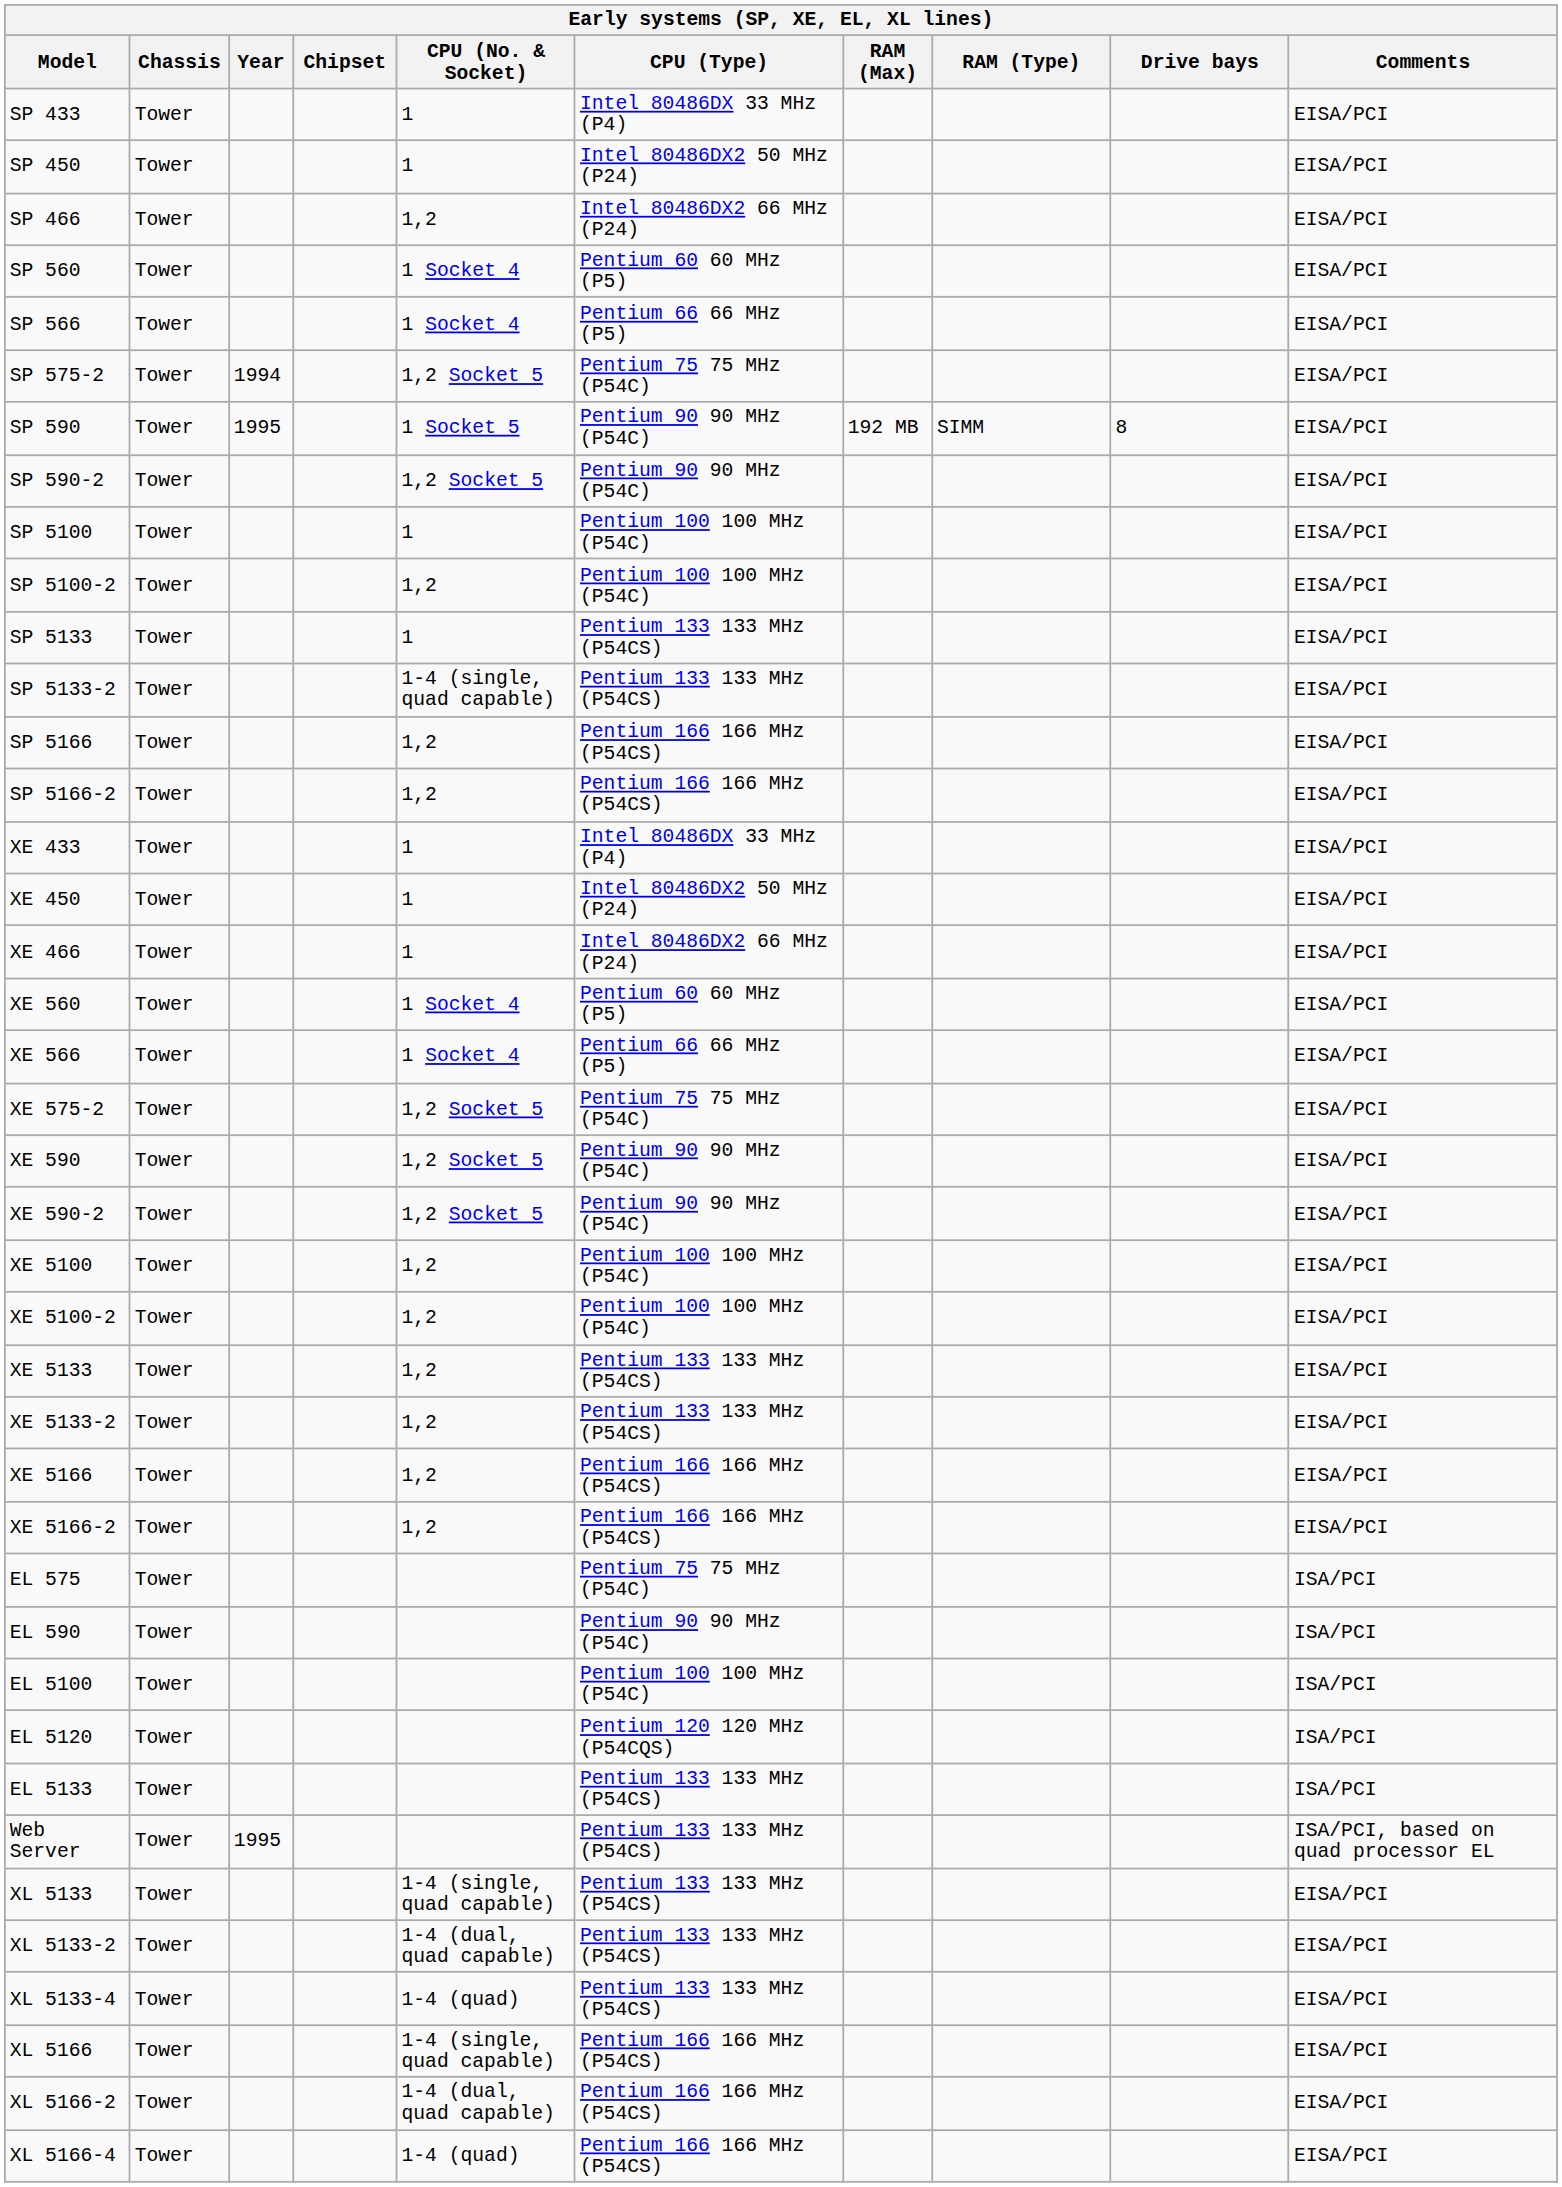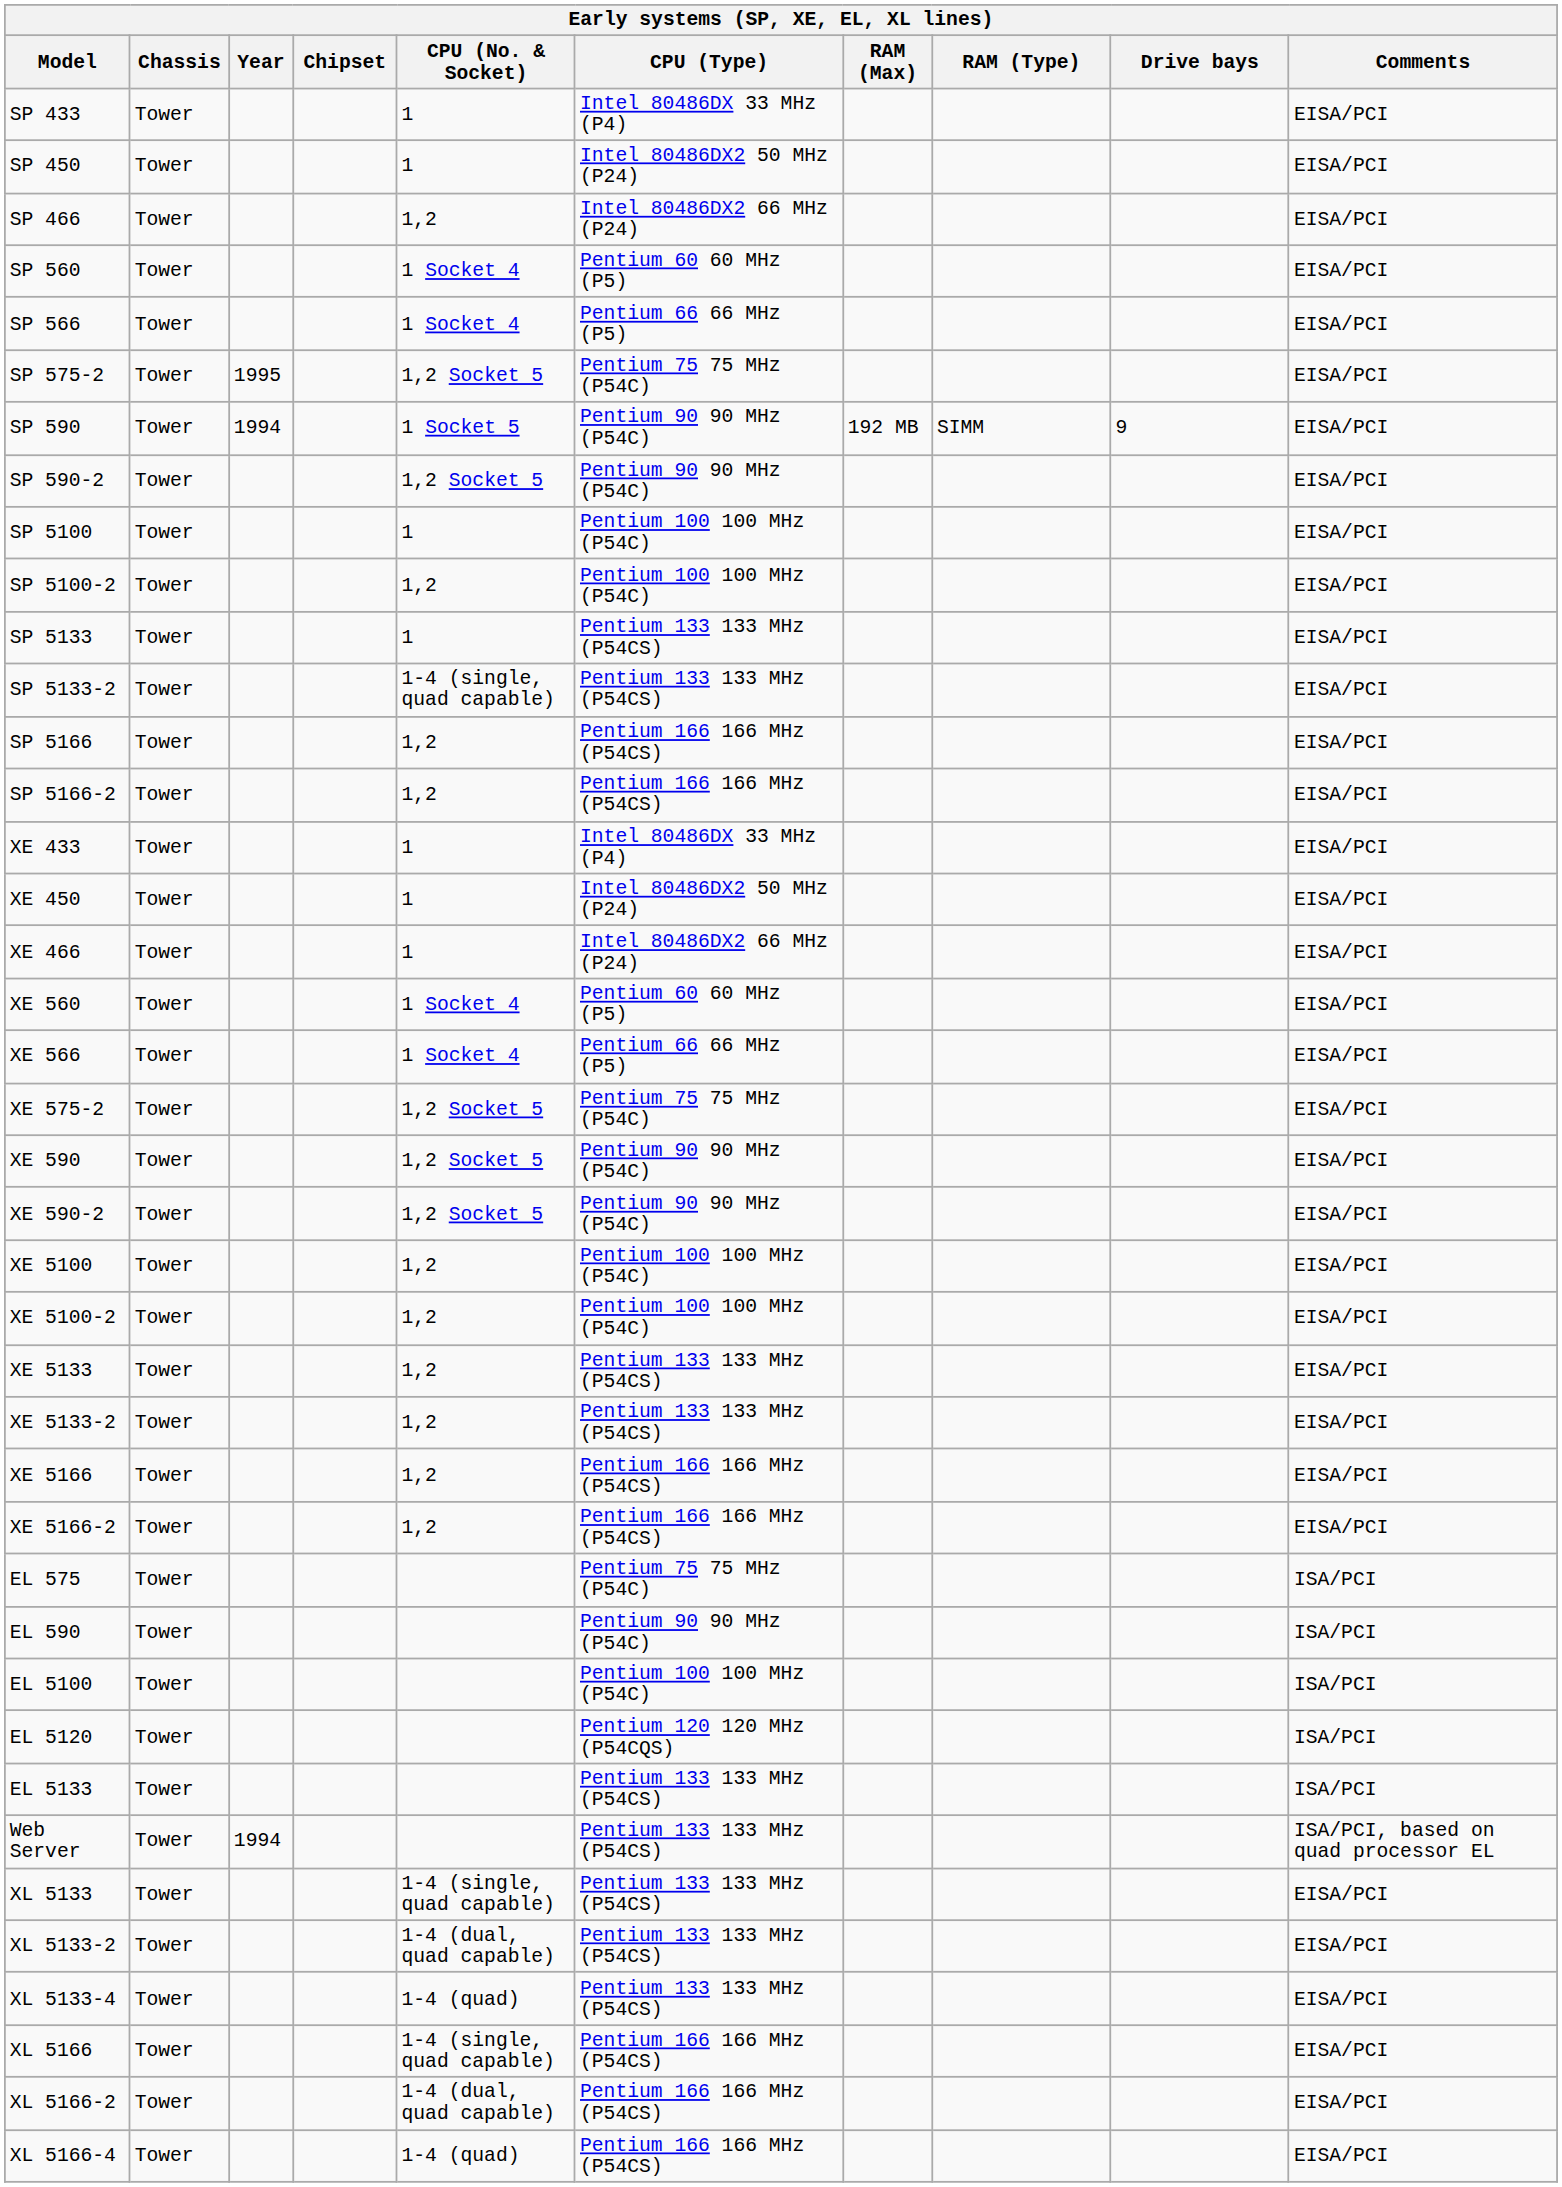 <table class="wikitable mw-collapsible mw-collapsed" style="clear:both; font-size: 85%;"  style="min-width: 60%;">
 <tr>
 <th colspan="10">Early systems (SP, XE, EL, XL lines)</th>
 </tr>
 <tr>
 <th width="7%">Model</th>
 <th width="3%">Chassis</th>
 <th width="3%">Year</th>
 <th width="5%">Chipset</th>
 <th width="10%">CPU (No. & Socket)</th>
 <th width="15%">CPU (Type)</th>
 <th width="5%">RAM (Max)</th>
 <th width="10%">RAM (Type)</th>
 <th width="10%">Drive bays</th>
 <th width="15%">Comments</th>
 </tr>
 <tr>
 <td>SP 433</td>
 <td>Tower</td>
 <td></td>
 <td></td>
 <td>1</td>
 <td><a href='#'>Intel 80486DX</a> 33 MHz (P4)</td>
 <td></td>
 <td></td>
 <td></td>
 <td>EISA/PCI</td>
 </tr>
 <tr>
 <td>SP 450</td>
 <td>Tower</td>
 <td></td>
 <td></td>
 <td>1</td>
 <td><a href='#'>Intel 80486DX2</a> 50 MHz (P24)</td>
 <td></td>
 <td></td>
 <td></td>
 <td>EISA/PCI</td>
 </tr>
 <tr>
 <td>SP 466</td>
 <td>Tower</td>
 <td></td>
 <td></td>
 <td>1,2</td>
 <td><a href='#'>Intel 80486DX2</a> 66 MHz (P24)</td>
 <td></td>
 <td></td>
 <td></td>
 <td>EISA/PCI</td>
 </tr>
 <tr>
 <td>SP 560</td>
 <td>Tower</td>
 <td></td>
 <td></td>
 <td>1 <a href='#'>Socket 4</a></td>
 <td><a href='#'>Pentium 60</a> 60 MHz (P5)</td>
 <td></td>
 <td></td>
 <td></td>
 <td>EISA/PCI</td>
 </tr>
 <tr>
 <td>SP 566</td>
 <td>Tower</td>
 <td></td>
 <td></td>
 <td>1 <a href='#'>Socket 4</a></td>
 <td><a href='#'>Pentium 66</a> 66 MHz (P5)</td>
 <td></td>
 <td></td>
 <td></td>
 <td>EISA/PCI</td>
 </tr>
 <tr>
 <td>SP 575-2</td>
 <td>Tower</td>
-<td>1994</td>
+<td>1995</td>
 <td></td>
 <td>1,2 <a href='#'>Socket 5</a></td>
 <td><a href='#'>Pentium 75</a> 75 MHz (P54C)</td>
 <td></td>
 <td></td>
 <td></td>
 <td>EISA/PCI</td>
 </tr>
 <tr>
 <td>SP 590</td>
 <td>Tower</td>
-<td>1995</td>
+<td>1994</td>
 <td></td>
 <td>1 <a href='#'>Socket 5</a></td>
 <td><a href='#'>Pentium 90</a> 90 MHz (P54C)</td>
 <td>192 MB</td>
 <td>SIMM</td>
-<td>8</td>
+<td>9</td>
 <td>EISA/PCI</td>
 </tr>
 <tr>
 <td>SP 590-2</td>
 <td>Tower</td>
 <td></td>
 <td></td>
 <td>1,2 <a href='#'>Socket 5</a></td>
 <td><a href='#'>Pentium 90</a> 90 MHz (P54C)</td>
 <td></td>
 <td></td>
 <td></td>
 <td>EISA/PCI</td>
 </tr>
 <tr>
 <td>SP 5100</td>
 <td>Tower</td>
 <td></td>
 <td></td>
 <td>1</td>
 <td><a href='#'>Pentium 100</a> 100 MHz (P54C)</td>
 <td></td>
 <td></td>
 <td></td>
 <td>EISA/PCI</td>
 </tr>
 <tr>
 <td>SP 5100-2</td>
 <td>Tower</td>
 <td></td>
 <td></td>
 <td>1,2</td>
 <td><a href='#'>Pentium 100</a> 100 MHz (P54C)</td>
 <td></td>
 <td></td>
 <td></td>
 <td>EISA/PCI</td>
 </tr>
 <tr>
 <td>SP 5133</td>
 <td>Tower</td>
 <td></td>
 <td></td>
 <td>1</td>
 <td><a href='#'>Pentium 133</a> 133 MHz (P54CS)</td>
 <td></td>
 <td></td>
 <td></td>
 <td>EISA/PCI</td>
 </tr>
 <tr>
 <td>SP 5133-2</td>
 <td>Tower</td>
 <td></td>
 <td></td>
 <td>1-4 (single, quad capable)</td>
 <td><a href='#'>Pentium 133</a> 133 MHz (P54CS)</td>
 <td></td>
 <td></td>
 <td></td>
 <td>EISA/PCI</td>
 </tr>
 <tr>
 <td>SP 5166</td>
 <td>Tower</td>
 <td></td>
 <td></td>
 <td>1,2</td>
 <td><a href='#'>Pentium 166</a> 166 MHz (P54CS)</td>
 <td></td>
 <td></td>
 <td></td>
 <td>EISA/PCI</td>
 </tr>
 <tr>
 <td>SP 5166-2</td>
 <td>Tower</td>
 <td></td>
 <td></td>
 <td>1,2</td>
 <td><a href='#'>Pentium 166</a> 166 MHz (P54CS)</td>
 <td></td>
 <td></td>
 <td></td>
 <td>EISA/PCI</td>
 </tr>
 <tr>
 <td>XE 433</td>
 <td>Tower</td>
 <td></td>
 <td></td>
 <td>1</td>
 <td><a href='#'>Intel 80486DX</a> 33 MHz (P4)</td>
 <td></td>
 <td></td>
 <td></td>
 <td>EISA/PCI</td>
 </tr>
 <tr>
 <td>XE 450</td>
 <td>Tower</td>
 <td></td>
 <td></td>
 <td>1</td>
 <td><a href='#'>Intel 80486DX2</a> 50 MHz (P24)</td>
 <td></td>
 <td></td>
 <td></td>
 <td>EISA/PCI</td>
 </tr>
 <tr>
 <td>XE 466</td>
 <td>Tower</td>
 <td></td>
 <td></td>
 <td>1</td>
 <td><a href='#'>Intel 80486DX2</a> 66 MHz (P24)</td>
 <td></td>
 <td></td>
 <td></td>
 <td>EISA/PCI</td>
 </tr>
 <tr>
 <td>XE 560</td>
 <td>Tower</td>
 <td></td>
 <td></td>
 <td>1 <a href='#'>Socket 4</a></td>
 <td><a href='#'>Pentium 60</a> 60 MHz (P5)</td>
 <td></td>
 <td></td>
 <td></td>
 <td>EISA/PCI</td>
 </tr>
 <tr>
 <td>XE 566</td>
 <td>Tower</td>
 <td></td>
 <td></td>
 <td>1 <a href='#'>Socket 4</a></td>
 <td><a href='#'>Pentium 66</a> 66 MHz (P5)</td>
 <td></td>
 <td></td>
 <td></td>
 <td>EISA/PCI</td>
 </tr>
 <tr>
 <td>XE 575-2</td>
 <td>Tower</td>
 <td></td>
 <td></td>
 <td>1,2 <a href='#'>Socket 5</a></td>
 <td><a href='#'>Pentium 75</a> 75 MHz (P54C)</td>
 <td></td>
 <td></td>
 <td></td>
 <td>EISA/PCI</td>
 </tr>
 <tr>
 <td>XE 590</td>
 <td>Tower</td>
 <td></td>
 <td></td>
 <td>1,2 <a href='#'>Socket 5</a></td>
 <td><a href='#'>Pentium 90</a> 90 MHz (P54C)</td>
 <td></td>
 <td></td>
 <td></td>
 <td>EISA/PCI</td>
 </tr>
 <tr>
 <td>XE 590-2</td>
 <td>Tower</td>
 <td></td>
 <td></td>
 <td>1,2 <a href='#'>Socket 5</a></td>
 <td><a href='#'>Pentium 90</a> 90 MHz (P54C)</td>
 <td></td>
 <td></td>
 <td></td>
 <td>EISA/PCI</td>
 </tr>
 <tr>
 <td>XE 5100</td>
 <td>Tower</td>
 <td></td>
 <td></td>
 <td>1,2</td>
 <td><a href='#'>Pentium 100</a> 100 MHz (P54C)</td>
 <td></td>
 <td></td>
 <td></td>
 <td>EISA/PCI</td>
 </tr>
 <tr>
 <td>XE 5100-2</td>
 <td>Tower</td>
 <td></td>
 <td></td>
 <td>1,2</td>
 <td><a href='#'>Pentium 100</a> 100 MHz (P54C)</td>
 <td></td>
 <td></td>
 <td></td>
 <td>EISA/PCI</td>
 </tr>
 <tr>
 <td>XE 5133</td>
 <td>Tower</td>
 <td></td>
 <td></td>
 <td>1,2</td>
 <td><a href='#'>Pentium 133</a> 133 MHz (P54CS)</td>
 <td></td>
 <td></td>
 <td></td>
 <td>EISA/PCI</td>
 </tr>
 <tr>
 <td>XE 5133-2</td>
 <td>Tower</td>
 <td></td>
 <td></td>
 <td>1,2</td>
 <td><a href='#'>Pentium 133</a> 133 MHz (P54CS)</td>
 <td></td>
 <td></td>
 <td></td>
 <td>EISA/PCI</td>
 </tr>
 <tr>
 <td>XE 5166</td>
 <td>Tower</td>
 <td></td>
 <td></td>
 <td>1,2</td>
 <td><a href='#'>Pentium 166</a> 166 MHz (P54CS)</td>
 <td></td>
 <td></td>
 <td></td>
 <td>EISA/PCI</td>
 </tr>
 <tr>
 <td>XE 5166-2</td>
 <td>Tower</td>
 <td></td>
 <td></td>
 <td>1,2</td>
 <td><a href='#'>Pentium 166</a> 166 MHz (P54CS)</td>
 <td></td>
 <td></td>
 <td></td>
 <td>EISA/PCI</td>
 </tr>
 <tr>
 <td>EL 575</td>
 <td>Tower</td>
 <td></td>
 <td></td>
 <td></td>
 <td><a href='#'>Pentium 75</a> 75 MHz (P54C)</td>
 <td></td>
 <td></td>
 <td></td>
 <td>ISA/PCI</td>
 </tr>
 <tr>
 <td>EL 590</td>
 <td>Tower</td>
 <td></td>
 <td></td>
 <td></td>
 <td><a href='#'>Pentium 90</a> 90 MHz (P54C)</td>
 <td></td>
 <td></td>
 <td></td>
 <td>ISA/PCI</td>
 </tr>
 <tr>
 <td>EL 5100</td>
 <td>Tower</td>
 <td></td>
 <td></td>
 <td></td>
 <td><a href='#'>Pentium 100</a> 100 MHz (P54C)</td>
 <td></td>
 <td></td>
 <td></td>
 <td>ISA/PCI</td>
 </tr>
 <tr>
 <td>EL 5120</td>
 <td>Tower</td>
 <td></td>
 <td></td>
 <td></td>
 <td><a href='#'>Pentium 120</a> 120 MHz (P54CQS)</td>
 <td></td>
 <td></td>
 <td></td>
 <td>ISA/PCI</td>
 </tr>
 <tr>
 <td>EL 5133</td>
 <td>Tower</td>
 <td></td>
 <td></td>
 <td></td>
 <td><a href='#'>Pentium 133</a> 133 MHz (P54CS)</td>
 <td></td>
 <td></td>
 <td></td>
 <td>ISA/PCI</td>
 </tr>
 <tr>
 <td>Web Server</td>
 <td>Tower</td>
-<td>1995</td>
+<td>1994</td>
 <td></td>
 <td></td>
 <td><a href='#'>Pentium 133</a> 133 MHz (P54CS)</td>
 <td></td>
 <td></td>
 <td></td>
 <td>ISA/PCI, based on quad processor EL</td>
 </tr>
 <tr>
 <td>XL 5133</td>
 <td>Tower</td>
 <td></td>
 <td></td>
 <td>1-4 (single, quad capable)</td>
 <td><a href='#'>Pentium 133</a> 133 MHz (P54CS)</td>
 <td></td>
 <td></td>
 <td></td>
 <td>EISA/PCI</td>
 </tr>
 <tr>
 <td>XL 5133-2</td>
 <td>Tower</td>
 <td></td>
 <td></td>
 <td>1-4 (dual, quad capable)</td>
 <td><a href='#'>Pentium 133</a> 133 MHz (P54CS)</td>
 <td></td>
 <td></td>
 <td></td>
 <td>EISA/PCI</td>
 </tr>
 <tr>
 <td>XL 5133-4</td>
 <td>Tower</td>
 <td></td>
 <td></td>
 <td>1-4 (quad)</td>
 <td><a href='#'>Pentium 133</a> 133 MHz (P54CS)</td>
 <td></td>
 <td></td>
 <td></td>
 <td>EISA/PCI</td>
 </tr>
 <tr>
 <td>XL 5166</td>
 <td>Tower</td>
 <td></td>
 <td></td>
 <td>1-4 (single, quad capable)</td>
 <td><a href='#'>Pentium 166</a> 166 MHz (P54CS)</td>
 <td></td>
 <td></td>
 <td></td>
 <td>EISA/PCI</td>
 </tr>
 <tr>
 <td>XL 5166-2</td>
 <td>Tower</td>
 <td></td>
 <td></td>
 <td>1-4 (dual, quad capable)</td>
 <td><a href='#'>Pentium 166</a> 166 MHz (P54CS)</td>
 <td></td>
 <td></td>
 <td></td>
 <td>EISA/PCI</td>
 </tr>
 <tr>
 <td>XL 5166-4</td>
 <td>Tower</td>
 <td></td>
 <td></td>
 <td>1-4 (quad)</td>
 <td><a href='#'>Pentium 166</a> 166 MHz (P54CS)</td>
 <td></td>
 <td></td>
 <td></td>
 <td>EISA/PCI</td>
 </tr>
 </table>
